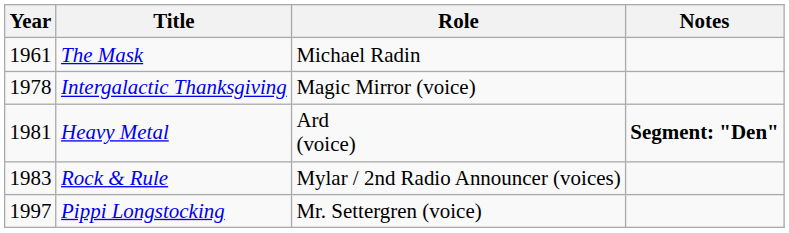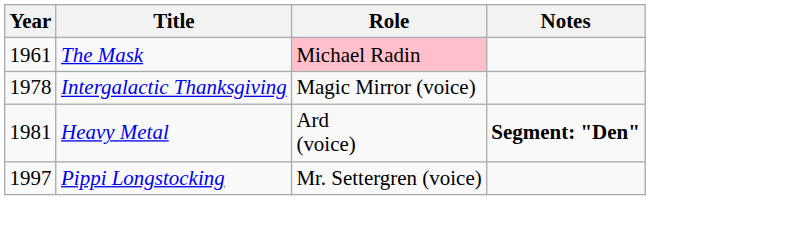 <table class="wikitable">
 <tr>
 <th>Year</th>
 <th>Title</th>
 <th>Role</th>
 <th>Notes</th>
 </tr>
 <tr>
 <td>1961</td>
 <td><em><a href='#'>The Mask</a></em></td>
-<td>Michael Radin</td>
+<td style="background: pink;">Michael Radin</td>
 <td></td>
 </tr>
 <tr>
 <td>1978</td>
 <td><em><a href='#'>Intergalactic Thanksgiving</a></em></td>
 <td>Magic Mirror (voice)</td>
 <td></td>
 </tr>
 <tr>
 <td>1981</td>
 <td><em><a href='#'>Heavy Metal</a></em></td>
 <td>Ard<br> (voice)</td>
 <td><strong>Segment: "Den"</strong></td>
 </tr>
 <tr>
-<td>1983</td>
-<td><em><a href='#'>Rock & Rule</a></em></td>
-<td>Mylar / 2nd Radio Announcer (voices)</td>
-<td></td>
-</tr>
-<tr>
 <td>1997</td>
 <td><em><a href='#'>Pippi Longstocking</a></em></td>
 <td>Mr. Settergren (voice)</td>
 <td></td>
 </tr>
 </table>
